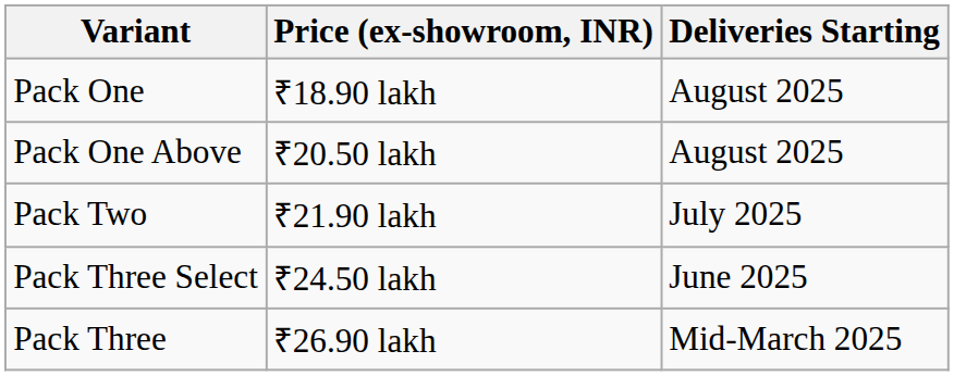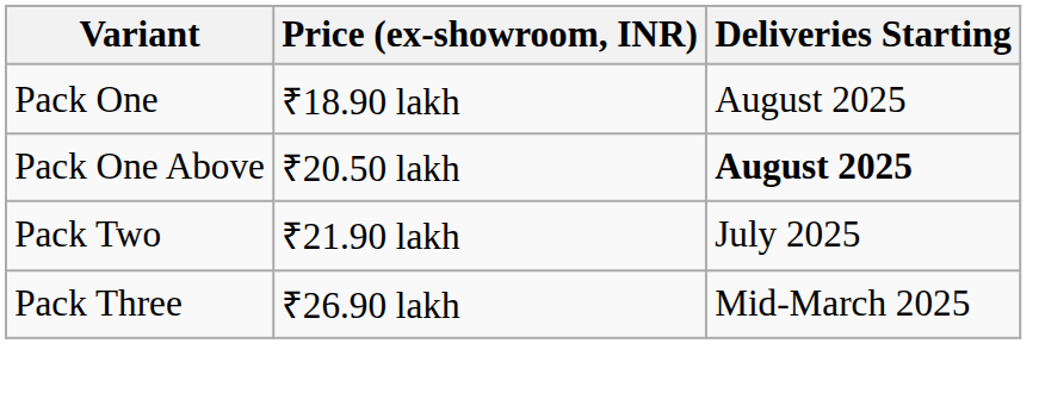 <table class="wikitable">
 <tr>
 <th>Variant</th>
 <th>Price (ex-showroom, INR)</th>
 <th>Deliveries Starting</th>
 </tr>
 <tr>
 <td>Pack One</td>
 <td>₹18.90 lakh</td>
 <td>August 2025</td>
 </tr>
 <tr>
 <td>Pack One Above</td>
 <td>₹20.50 lakh</td>
-<td>August 2025</td>
+<td><strong>August 2025</strong></td>
 </tr>
 <tr>
 <td>Pack Two</td>
 <td>₹21.90 lakh</td>
 <td>July 2025</td>
 </tr>
 <tr>
-<td>Pack Three Select</td>
-<td>₹24.50 lakh</td>
-<td>June 2025</td>
-</tr>
-<tr>
 <td>Pack Three</td>
 <td>₹26.90 lakh</td>
 <td>Mid-March 2025</td>
 </tr>
 </table>
